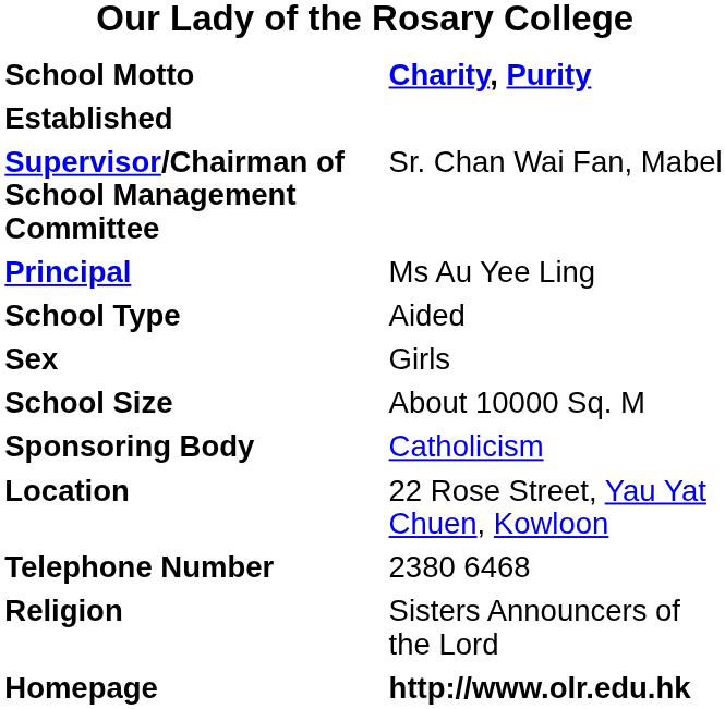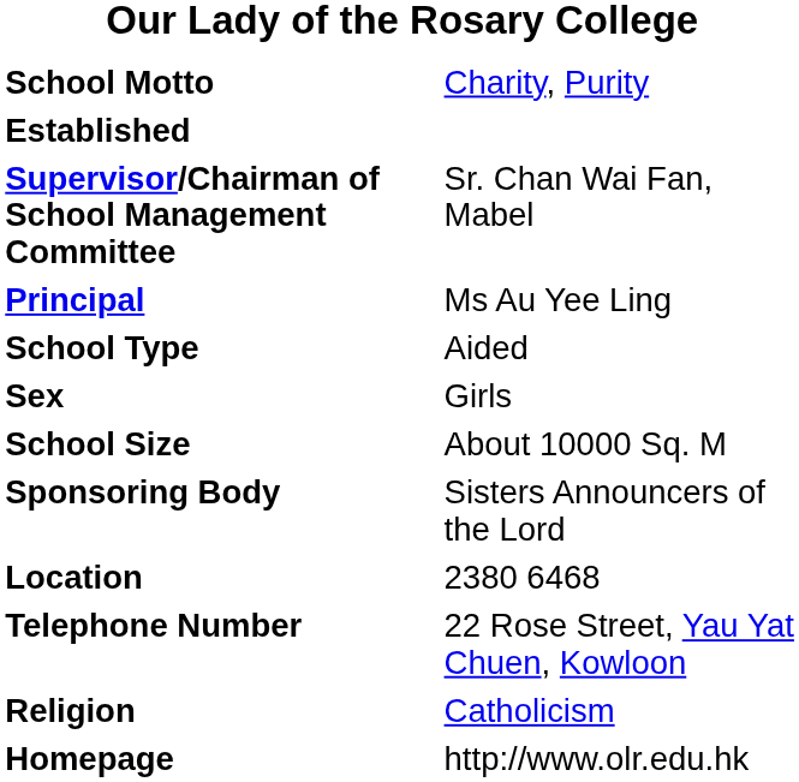 <table class="toccolours" style="float: right; margin-left: 1em; width: 25em; font-size: 90%;" cellspacing="3">
 <tr>
 <td colspan="2" style="font-weight: bold; text-align: center; font-size: larger;">Our Lady of the Rosary College</td>
 <td colspan="2" style="padding: 1em 0; text-align:center;"></td>
 <td colspan="2" style="padding: 1em 0; text-align:center;"></td>
 </tr>
 <tr style="vertical-align:top;">
 <td style="font-weight:bold">School Motto</td>
-<td><strong><a href='#'>Charity</a>, <a href='#'>Purity</a></strong></td>
+<td><a href='#'>Charity</a>, <a href='#'>Purity</a></td>
 </tr>
 <tr style="vertical-align:top;">
 <td style="font-weight:bold">Established</td>
 <td></td>
 </tr>
 <tr style="vertical-align:top;">
 <td style="font-weight:bold"><a href='#'>Supervisor</a>/Chairman of School Management Committee</td>
 <td>Sr. Chan Wai Fan, Mabel</td>
 </tr>
 <tr style="vertical-align:top;">
 <td style="font-weight:bold"><a href='#'>Principal</a></td>
 <td>Ms Au Yee Ling</td>
 </tr>
 <tr style="vertical-align:top;">
 <td style="font-weight:bold">School Type</td>
 <td>Aided</td>
 </tr>
 <tr style="vertical-align:top;">
 <td style="font-weight:bold">Sex</td>
 <td>Girls</td>
 </tr>
 <tr style="vertical-align:top;">
 <td style="font-weight:bold">School Size</td>
 <td>About 10000 Sq. M</td>
 </tr>
 <tr style="vertical-align:top;">
 <td style="font-weight:bold">Sponsoring Body</td>
+<td>Sisters Announcers of the Lord</td>
+</tr>
+<tr style="vertical-align:top;">
+<td style="font-weight:bold">Location</td>
+<td>2380 6468</td>
+</tr>
+<tr style="vertical-align:top;">
+<td style="font-weight:bold">Telephone Number</td>
+<td>22 Rose Street, <a href='#'>Yau Yat Chuen</a>, <a href='#'>Kowloon</a></td>
+</tr>
+<tr style="vertical-align:top;">
+<td style="font-weight:bold">Religion</td>
 <td><a href='#'>Catholicism</a></td>
 </tr>
 <tr style="vertical-align:top;">
-<td style="font-weight:bold">Location</td>
-<td>22 Rose Street, <a href='#'>Yau Yat Chuen</a>, <a href='#'>Kowloon</a></td>
-</tr>
-<tr style="vertical-align:top;">
-<td style="font-weight:bold">Telephone Number</td>
-<td>2380 6468</td>
-</tr>
-<tr style="vertical-align:top;">
-<td style="font-weight:bold">Religion</td>
-<td>Sisters Announcers of the Lord</td>
-</tr>
-<tr style="vertical-align:top;">
 <td style="font-weight:bold">Homepage</td>
-<td><strong>http://www.olr.edu.hk</strong></td>
+<td>http://www.olr.edu.hk</td>
 </tr>
 <tr style="vertical-align:top;">
 </tr>
 </table>
